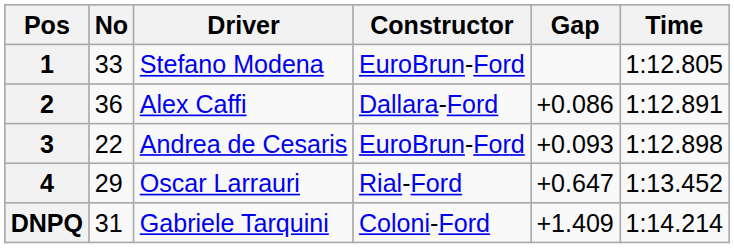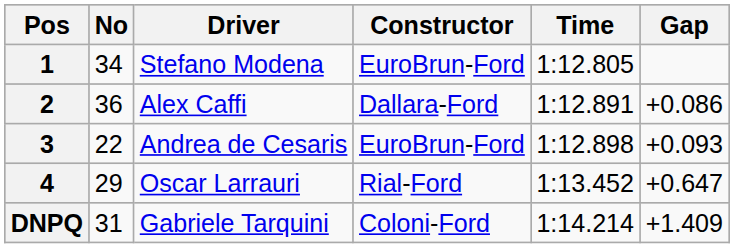 <table class="wikitable sortable" style="font-size: 95%;">
 <tr>
 <th>Pos</th>
 <th>No</th>
 <th>Driver</th>
 <th>Constructor</th>
+<th>Time</th>
 <th>Gap</th>
-<th>Time</th>
 </tr>
 <tr>
 <th>1</th>
-<td>33</td>
+<td>34</td>
 <td> <a href='#'>Stefano Modena</a></td>
 <td><a href='#'>EuroBrun</a>-<a href='#'>Ford</a></td>
+<td>1:12.805</td>
 <td></td>
-<td>1:12.805</td>
 </tr>
 <tr>
 <th>2</th>
 <td>36</td>
 <td> <a href='#'>Alex Caffi</a></td>
 <td><a href='#'>Dallara</a>-<a href='#'>Ford</a></td>
+<td>1:12.891</td>
 <td>+0.086</td>
-<td>1:12.891</td>
 </tr>
 <tr>
 <th>3</th>
 <td>22</td>
 <td> <a href='#'>Andrea de Cesaris</a></td>
 <td><a href='#'>EuroBrun</a>-<a href='#'>Ford</a></td>
+<td>1:12.898</td>
 <td>+0.093</td>
-<td>1:12.898</td>
 </tr>
 <tr>
 <th>4</th>
 <td>29</td>
 <td> <a href='#'>Oscar Larrauri</a></td>
 <td><a href='#'>Rial</a>-<a href='#'>Ford</a></td>
+<td>1:13.452</td>
 <td>+0.647</td>
-<td>1:13.452</td>
 </tr>
 <tr>
 <th data-sort-value="5">DNPQ</th>
 <td>31</td>
 <td> <a href='#'>Gabriele Tarquini</a></td>
 <td><a href='#'>Coloni</a>-<a href='#'>Ford</a></td>
+<td>1:14.214</td>
 <td>+1.409</td>
-<td>1:14.214</td>
 </tr>
 </table>
